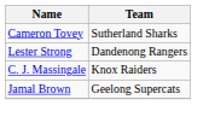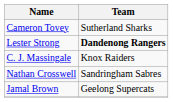 <table class="wikitable">
 <tr>
 <th>Name</th>
 <th>Team</th>
 </tr>
 <tr>
 <td><a href='#'>Cameron Tovey</a></td>
 <td>Sutherland Sharks</td>
 </tr>
 <tr>
 <td><a href='#'>Lester Strong</a></td>
-<td>Dandenong Rangers</td>
+<td><strong>Dandenong Rangers</strong></td>
 </tr>
 <tr>
 <td><a href='#'>C. J. Massingale</a></td>
 <td>Knox Raiders</td>
+</tr>
+<tr>
+<td><a href='#'>Nathan Crosswell</a></td>
+<td>Sandringham Sabres</td>
 </tr>
 <tr>
 <td><a href='#'>Jamal Brown</a></td>
 <td>Geelong Supercats</td>
 </tr>
 <tr>
 </tr>
 </table>
